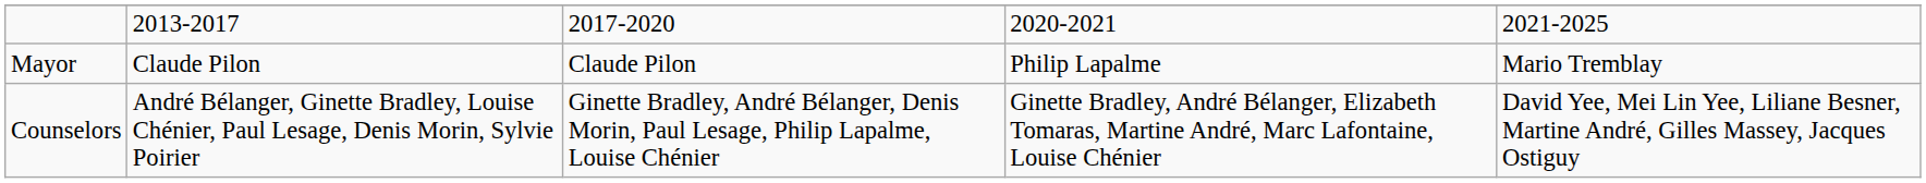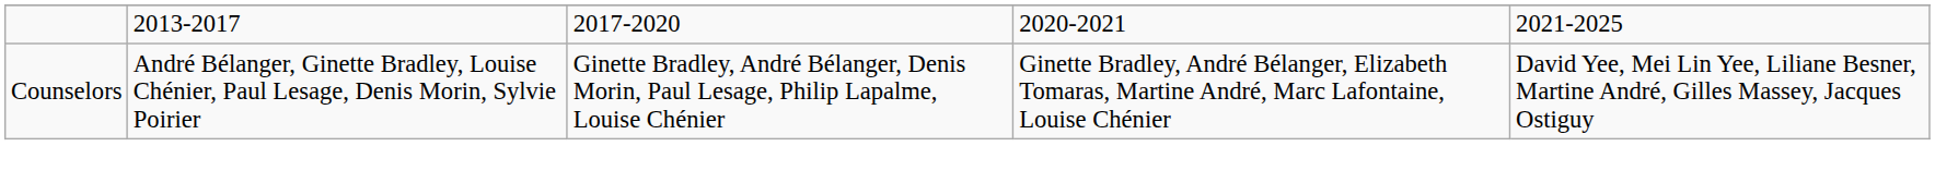 <table class="wikitable">
 <tr>
 </tr>
 <tr>
 <td></td>
 <td>2013-2017</td>
 <td>2017-2020</td>
 <td>2020-2021</td>
 <td>2021-2025</td>
 </tr>
 <tr>
-<td>Mayor</td>
-<td>Claude Pilon</td>
-<td>Claude Pilon</td>
-<td>Philip Lapalme</td>
-<td>Mario Tremblay</td>
-</tr>
-<tr>
 <td>Counselors</td>
 <td>André Bélanger, Ginette Bradley, Louise Chénier, Paul Lesage, Denis Morin, Sylvie Poirier</td>
 <td>Ginette Bradley, André Bélanger, Denis Morin, Paul Lesage, Philip Lapalme, Louise Chénier</td>
 <td>Ginette Bradley, André Bélanger, Elizabeth Tomaras, Martine André, Marc Lafontaine, Louise Chénier</td>
 <td>David Yee, Mei Lin Yee, Liliane Besner, Martine André, Gilles Massey, Jacques Ostiguy</td>
 </tr>
 </table>
